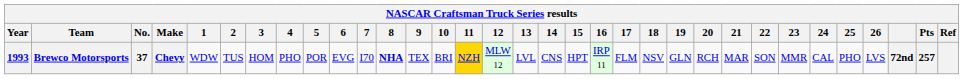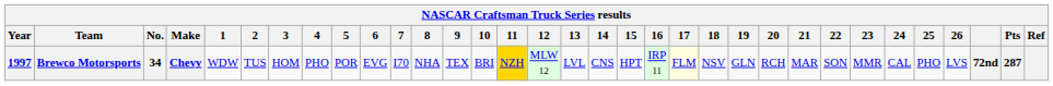 <table class="wikitable" style="text-align:center; font-size:75%">
 <tr>
 <th colspan=45><a href='#'>NASCAR Craftsman Truck Series</a> results</th>
 </tr>
 <tr>
 <th>Year</th>
 <th>Team</th>
 <th>No.</th>
 <th>Make</th>
 <th>1</th>
 <th>2</th>
 <th>3</th>
 <th>4</th>
 <th>5</th>
 <th>6</th>
 <th>7</th>
 <th>8</th>
 <th>9</th>
 <th>10</th>
 <th>11</th>
 <th>12</th>
 <th>13</th>
 <th>14</th>
 <th>15</th>
 <th>16</th>
 <th>17</th>
 <th>18</th>
 <th>19</th>
 <th>20</th>
 <th>21</th>
 <th>22</th>
 <th>23</th>
 <th>24</th>
 <th>25</th>
 <th>26</th>
 <th></th>
 <th>Pts</th>
 <th>Ref</th>
 </tr>
 <tr>
-<th><a href='#'>1993</a></th>
+<th><a href='#'>1997</a></th>
 <th><a href='#'>Brewco Motorsports</a></th>
-<th>37</th>
+<th>34</th>
 <th><a href='#'>Chevy</a></th>
 <td><a href='#'>WDW</a></td>
 <td><a href='#'>TUS</a></td>
 <td><a href='#'>HOM</a></td>
 <td><a href='#'>PHO</a></td>
 <td><a href='#'>POR</a></td>
 <td><a href='#'>EVG</a></td>
 <td><a href='#'>I70</a></td>
-<td><strong><a href='#'>NHA</a></strong></td>
+<td><a href='#'>NHA</a></td>
 <td><a href='#'>TEX</a></td>
 <td><a href='#'>BRI</a></td>
 <td style="background: gold;"><a href='#'>NZH</a></td>
 <td style="background:#DFFFDF;"><a href='#'>MLW</a><br><small>12</small></td>
 <td><a href='#'>LVL</a></td>
 <td><a href='#'>CNS</a></td>
 <td><a href='#'>HPT</a></td>
 <td style="background:#DFFFDF;"><a href='#'>IRP</a><br><small>11</small></td>
-<td><a href='#'>FLM</a></td>
+<td style="background: lightyellow;"><a href='#'>FLM</a></td>
 <td><a href='#'>NSV</a></td>
 <td><a href='#'>GLN</a></td>
 <td><a href='#'>RCH</a></td>
 <td><a href='#'>MAR</a></td>
 <td><a href='#'>SON</a></td>
 <td><a href='#'>MMR</a></td>
 <td><a href='#'>CAL</a></td>
 <td><a href='#'>PHO</a></td>
 <td><a href='#'>LVS</a></td>
 <th>72nd</th>
-<th>257</th>
+<th>287</th>
 <th></th>
 </tr>
 </table>
